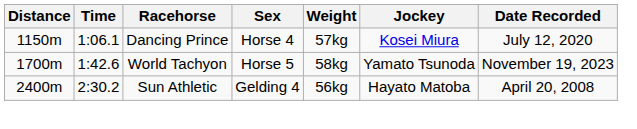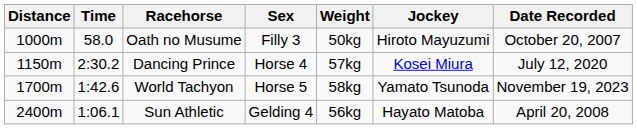 <table class="wikitable" style="text-align: center;">
 <tr>
 <th>Distance</th>
 <th>Time</th>
 <th>Racehorse</th>
 <th>Sex</th>
 <th>Weight</th>
 <th>Jockey</th>
 <th>Date Recorded</th>
 </tr>
 <tr>
+<td>1000m</td>
+<td>58.0</td>
+<td>Oath no Musume</td>
+<td>Filly 3</td>
+<td>50kg</td>
+<td>Hiroto Mayuzumi</td>
+<td>October 20, 2007</td>
+</tr>
+<tr>
 <td>1150m</td>
-<td>1:06.1</td>
+<td>2:30.2</td>
 <td>Dancing Prince</td>
 <td>Horse 4</td>
 <td>57kg</td>
 <td><a href='#'>Kosei Miura</a></td>
 <td>July 12, 2020</td>
 </tr>
 <tr>
 <td>1700m</td>
 <td>1:42.6</td>
 <td>World Tachyon</td>
 <td>Horse 5</td>
 <td>58kg</td>
 <td>Yamato Tsunoda</td>
 <td>November 19, 2023</td>
 </tr>
 <tr>
 <td>2400m</td>
-<td>2:30.2</td>
+<td>1:06.1</td>
 <td>Sun Athletic</td>
 <td>Gelding 4</td>
 <td>56kg</td>
 <td>Hayato Matoba</td>
 <td>April 20, 2008</td>
 </tr>
 </table>
